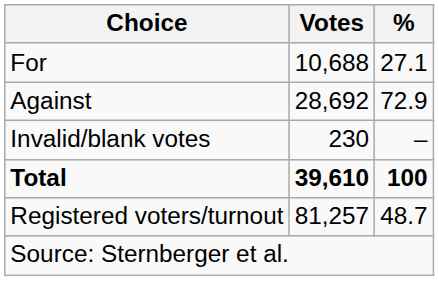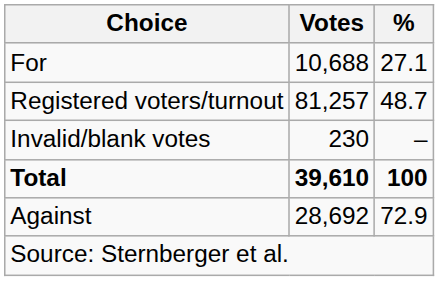 <table class=wikitable style=text-align:right>
 <tr>
 <th>Choice</th>
 <th>Votes</th>
 <th>%</th>
 </tr>
 <tr>
 <td align=left>For</td>
 <td>10,688</td>
 <td>27.1</td>
 </tr>
 <tr>
-<td align=left>Against</td>
-<td>28,692</td>
-<td>72.9</td>
+<td align=left>Registered voters/turnout</td>
+<td>81,257</td>
+<td>48.7</td>
 </tr>
 <tr>
 <td align=left>Invalid/blank votes</td>
 <td>230</td>
 <td>–</td>
 </tr>
 <tr>
 <td align=left><strong>Total</strong></td>
 <td><strong>39,610</strong></td>
 <td><strong>100</strong></td>
 </tr>
 <tr>
-<td align=left>Registered voters/turnout</td>
-<td>81,257</td>
-<td>48.7</td>
+<td align=left>Against</td>
+<td>28,692</td>
+<td>72.9</td>
 </tr>
 <tr>
 <td align=left colspan=3>Source: Sternberger et al.</td>
 </tr>
 </table>
